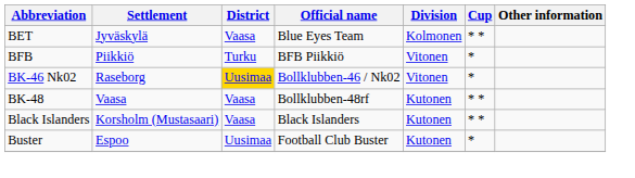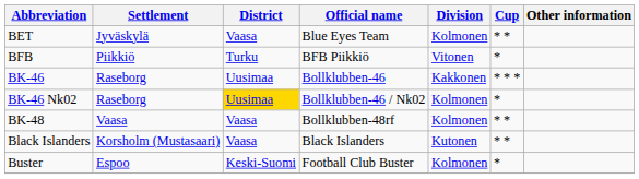 <table class="wikitable" style="text-align:left">
 <tr>
 <th style= width="120px"><a href='#'>Abbreviation</a></th>
 <th style= width="110px"><a href='#'>Settlement</a></th>
 <th style= width="80px"><a href='#'>District</a></th>
 <th style= width="200px"><a href='#'>Official name</a></th>
 <th style= width="80px"><a href='#'>Division</a></th>
 <th style= width="40px"><a href='#'>Cup</a></th>
 <th style= width="220px">Other information</th>
 </tr>
 <tr>
 <td>BET</td>
 <td><a href='#'>Jyväskylä</a></td>
 <td><a href='#'>Vaasa</a></td>
 <td>Blue Eyes Team</td>
 <td><a href='#'>Kolmonen</a></td>
 <td>* *</td>
 <td></td>
 </tr>
 <tr>
 <td>BFB</td>
 <td><a href='#'>Piikkiö</a></td>
 <td><a href='#'>Turku</a></td>
 <td>BFB Piikkiö</td>
 <td><a href='#'>Vitonen</a></td>
 <td>*</td>
 <td></td>
 </tr>
 <tr>
+<td><a href='#'>BK-46</a></td>
+<td><a href='#'>Raseborg</a></td>
+<td><a href='#'>Uusimaa</a></td>
+<td><a href='#'>Bollklubben-46</a></td>
+<td><a href='#'>Kakkonen</a></td>
+<td>* * *</td>
+<td></td>
+</tr>
+<tr>
 <td><a href='#'>BK-46</a> Nk02</td>
 <td><a href='#'>Raseborg</a></td>
 <td style="background: gold;"><a href='#'>Uusimaa</a></td>
 <td><a href='#'>Bollklubben-46</a> / Nk02</td>
-<td><a href='#'>Vitonen</a></td>
+<td><a href='#'>Kolmonen</a></td>
 <td>*</td>
 <td></td>
 </tr>
 <tr>
 <td>BK-48</td>
 <td><a href='#'>Vaasa</a></td>
 <td><a href='#'>Vaasa</a></td>
 <td>Bollklubben-48rf</td>
-<td><a href='#'>Kutonen</a></td>
+<td><a href='#'>Kolmonen</a></td>
 <td>* *</td>
 <td></td>
 </tr>
 <tr>
 <td>Black Islanders</td>
 <td><a href='#'> Korsholm (Mustasaari)</a></td>
 <td><a href='#'>Vaasa</a></td>
 <td>Black Islanders</td>
 <td><a href='#'>Kutonen</a></td>
 <td>* *</td>
 <td></td>
 </tr>
 <tr>
 <td>Buster</td>
 <td><a href='#'>Espoo</a></td>
-<td><a href='#'>Uusimaa</a></td>
+<td><a href='#'>Keski-Suomi</a></td>
 <td>Football Club Buster</td>
-<td><a href='#'>Kutonen</a></td>
+<td><a href='#'>Kolmonen</a></td>
 <td>*</td>
 <td></td>
 </tr>
 <tr>
 </tr>
 </table>
